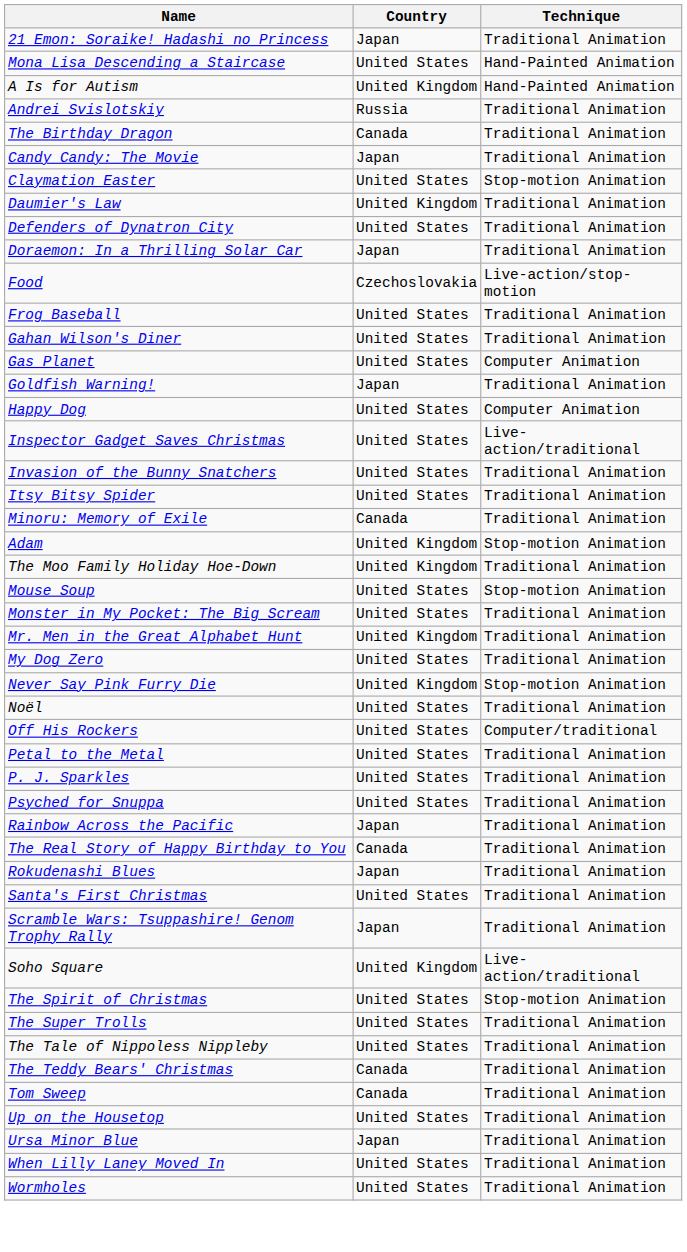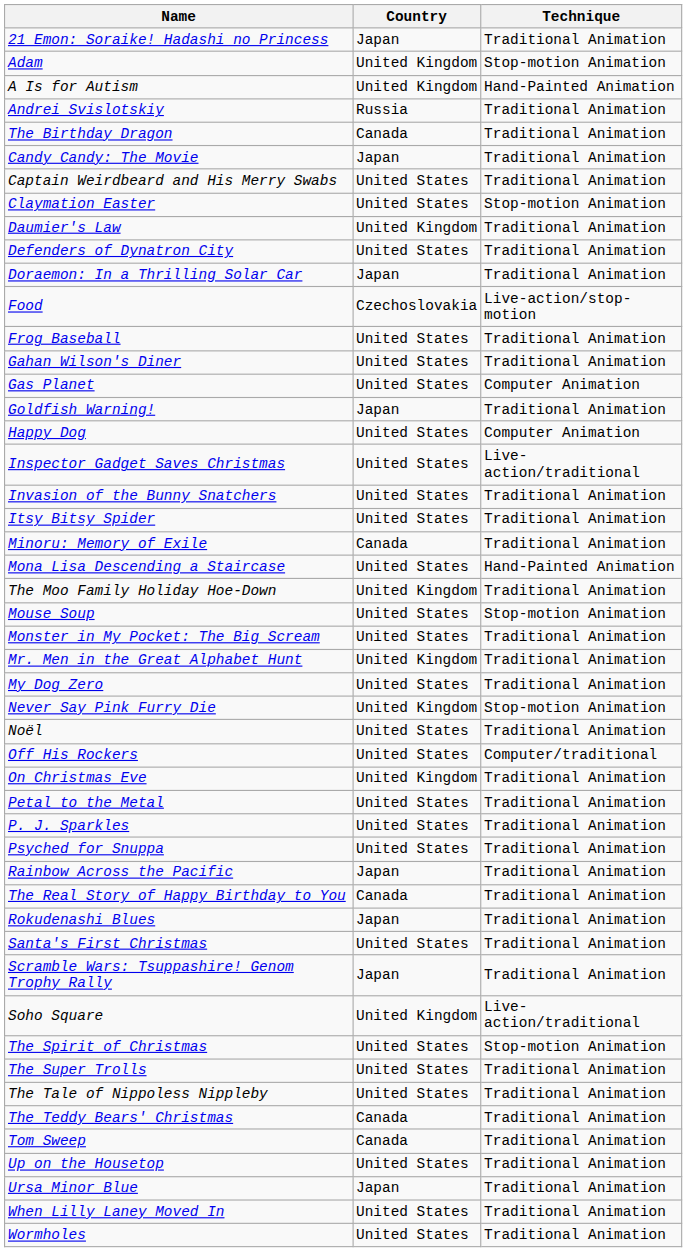 <table class="wikitable sortable">
 <tr>
 <th>Name</th>
 <th>Country</th>
 <th>Technique</th>
 </tr>
 <tr>
 <td><em><a href='#'>21 Emon: Soraike! Hadashi no Princess</a></em></td>
 <td>Japan</td>
 <td>Traditional Animation</td>
 </tr>
 <tr>
-<td><em><a href='#'>Mona Lisa Descending a Staircase</a></em></td>
-<td>United States</td>
-<td>Hand-Painted Animation</td>
+<td><em><a href='#'>Adam</a></em></td>
+<td>United Kingdom</td>
+<td>Stop-motion Animation</td>
 </tr>
 <tr>
 <td><em>A Is for Autism</em></td>
 <td>United Kingdom</td>
 <td>Hand-Painted Animation</td>
 </tr>
 <tr>
 <td><em><a href='#'>Andrei Svislotskiy</a></em></td>
 <td>Russia</td>
 <td>Traditional Animation</td>
 </tr>
 <tr>
 <td><em><a href='#'>The Birthday Dragon</a></em></td>
 <td>Canada</td>
 <td>Traditional Animation</td>
 </tr>
 <tr>
 <td><em><a href='#'>Candy Candy: The Movie</a></em></td>
 <td>Japan</td>
+<td>Traditional Animation</td>
+</tr>
+<tr>
+<td><em>Captain Weirdbeard and His Merry Swabs</em></td>
+<td>United States</td>
 <td>Traditional Animation</td>
 </tr>
 <tr>
 <td><em><a href='#'>Claymation Easter</a></em></td>
 <td>United States</td>
 <td>Stop-motion Animation</td>
 </tr>
 <tr>
 <td><em><a href='#'>Daumier's Law</a></em></td>
 <td>United Kingdom</td>
 <td>Traditional Animation</td>
 </tr>
 <tr>
 <td><em><a href='#'>Defenders of Dynatron City</a></em></td>
 <td>United States</td>
 <td>Traditional Animation</td>
 </tr>
 <tr>
 <td><em><a href='#'>Doraemon: In a Thrilling Solar Car</a></em></td>
 <td>Japan</td>
 <td>Traditional Animation</td>
 </tr>
 <tr>
 <td><em><a href='#'>Food</a></em></td>
 <td>Czechoslovakia</td>
 <td>Live-action/stop-motion</td>
 </tr>
 <tr>
 <td><em><a href='#'>Frog Baseball</a></em></td>
 <td>United States</td>
 <td>Traditional Animation</td>
 </tr>
 <tr>
 <td><em><a href='#'>Gahan Wilson's Diner</a></em></td>
 <td>United States</td>
 <td>Traditional Animation</td>
 </tr>
 <tr>
 <td><em><a href='#'>Gas Planet</a></em></td>
 <td>United States</td>
 <td>Computer Animation</td>
 </tr>
 <tr>
 <td><em><a href='#'>Goldfish Warning!</a></em></td>
 <td>Japan</td>
 <td>Traditional Animation</td>
 </tr>
 <tr>
 <td><em><a href='#'>Happy Dog</a></em></td>
 <td>United States</td>
 <td>Computer Animation</td>
 </tr>
 <tr>
 <td><em><a href='#'>Inspector Gadget Saves Christmas</a></em></td>
 <td>United States</td>
 <td>Live-action/traditional</td>
 </tr>
 <tr>
 <td><em><a href='#'>Invasion of the Bunny Snatchers</a></em></td>
 <td>United States</td>
 <td>Traditional Animation</td>
 </tr>
 <tr>
 <td><em><a href='#'>Itsy Bitsy Spider</a></em></td>
 <td>United States</td>
 <td>Traditional Animation</td>
 </tr>
 <tr>
 <td><em><a href='#'>Minoru: Memory of Exile</a></em></td>
 <td>Canada</td>
 <td>Traditional Animation</td>
 </tr>
 <tr>
-<td><em><a href='#'>Adam</a></em></td>
-<td>United Kingdom</td>
-<td>Stop-motion Animation</td>
+<td><em><a href='#'>Mona Lisa Descending a Staircase</a></em></td>
+<td>United States</td>
+<td>Hand-Painted Animation</td>
 </tr>
 <tr>
 <td><em>The Moo Family Holiday Hoe-Down</em></td>
 <td>United Kingdom</td>
 <td>Traditional Animation</td>
 </tr>
 <tr>
 <td><em><a href='#'>Mouse Soup</a></em></td>
 <td>United States</td>
 <td>Stop-motion Animation</td>
 </tr>
 <tr>
 <td><em><a href='#'>Monster in My Pocket: The Big Scream</a></em></td>
 <td>United States</td>
 <td>Traditional Animation</td>
 </tr>
 <tr>
 <td><em><a href='#'>Mr. Men in the Great Alphabet Hunt</a></em></td>
 <td>United Kingdom</td>
 <td>Traditional Animation</td>
 </tr>
 <tr>
 <td><em><a href='#'>My Dog Zero</a></em></td>
 <td>United States</td>
 <td>Traditional Animation</td>
 </tr>
 <tr>
 <td><em><a href='#'>Never Say Pink Furry Die</a></em></td>
 <td>United Kingdom</td>
 <td>Stop-motion Animation</td>
 </tr>
 <tr>
 <td><em>Noël</em></td>
 <td>United States</td>
 <td>Traditional Animation</td>
 </tr>
 <tr>
 <td><em><a href='#'>Off His Rockers</a></em></td>
 <td>United States</td>
 <td>Computer/traditional</td>
+</tr>
+<tr>
+<td><em><a href='#'>On Christmas Eve</a></em></td>
+<td>United Kingdom</td>
+<td>Traditional Animation</td>
 </tr>
 <tr>
 <td><em><a href='#'>Petal to the Metal</a></em></td>
 <td>United States</td>
 <td>Traditional Animation</td>
 </tr>
 <tr>
 <td><em><a href='#'>P. J. Sparkles</a></em></td>
 <td>United States</td>
 <td>Traditional Animation</td>
 </tr>
 <tr>
 <td><em><a href='#'>Psyched for Snuppa</a></em></td>
 <td>United States</td>
 <td>Traditional Animation</td>
 </tr>
 <tr>
 <td><em><a href='#'>Rainbow Across the Pacific</a></em></td>
 <td>Japan</td>
 <td>Traditional Animation</td>
 </tr>
 <tr>
 <td><em><a href='#'>The Real Story of Happy Birthday to You</a></em></td>
 <td>Canada</td>
 <td>Traditional Animation</td>
 </tr>
 <tr>
 <td><em><a href='#'>Rokudenashi Blues</a></em></td>
 <td>Japan</td>
 <td>Traditional Animation</td>
 </tr>
 <tr>
 <td><em><a href='#'>Santa's First Christmas</a></em></td>
 <td>United States</td>
 <td>Traditional Animation</td>
 </tr>
 <tr>
 <td><em><a href='#'>Scramble Wars: Tsuppashire! Genom Trophy Rally</a></em></td>
 <td>Japan</td>
 <td>Traditional Animation</td>
 </tr>
 <tr>
 <td><em>Soho Square</em></td>
 <td>United Kingdom</td>
 <td>Live-action/traditional</td>
 </tr>
 <tr>
 <td><em><a href='#'>The Spirit of Christmas</a></em></td>
 <td>United States</td>
 <td>Stop-motion Animation</td>
 </tr>
 <tr>
 <td><em><a href='#'>The Super Trolls</a></em></td>
 <td>United States</td>
 <td>Traditional Animation</td>
 </tr>
 <tr>
 <td><em>The Tale of Nippoless Nippleby</em></td>
 <td>United States</td>
 <td>Traditional Animation</td>
 </tr>
 <tr>
 <td><em><a href='#'>The Teddy Bears' Christmas</a></em></td>
 <td>Canada</td>
 <td>Traditional Animation</td>
 </tr>
 <tr>
 <td><em><a href='#'>Tom Sweep</a></em></td>
 <td>Canada</td>
 <td>Traditional Animation</td>
 </tr>
 <tr>
 <td><em><a href='#'>Up on the Housetop</a></em></td>
 <td>United States</td>
 <td>Traditional Animation</td>
 </tr>
 <tr>
 <td><em><a href='#'>Ursa Minor Blue</a></em></td>
 <td>Japan</td>
 <td>Traditional Animation</td>
 </tr>
 <tr>
 <td><em><a href='#'>When Lilly Laney Moved In</a></em></td>
 <td>United States</td>
 <td>Traditional Animation</td>
 </tr>
 <tr>
 <td><em><a href='#'>Wormholes</a></em></td>
 <td>United States</td>
 <td>Traditional Animation</td>
 </tr>
 </table>
